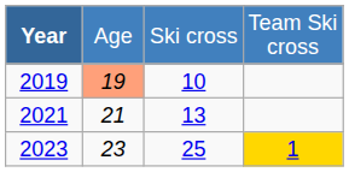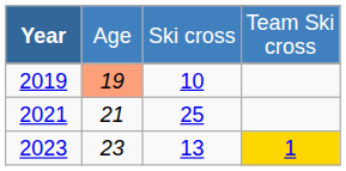 <table class="wikitable" style="font-size:95%; text-align:center; border:grey solid 1px; border-collapse:collapse;" width="15%">
 <tr style="background-color:#369; color:white;">
 <td rowspan="2" colspan="1" width="4%"><strong>Year</strong></td>
 </tr>
 <tr style="background-color:#4180be; color:white;">
 <td width="3%">Age</td>
 <td width="8%">Ski cross</td>
 <td width="8%">Team Ski cross</td>
 </tr>
 <tr style="background-color:#8CB2D8; color:white;">
 </tr>
 <tr>
 <td><a href='#'>2019</a></td>
 <td style="background: lightsalmon;"><em>19</em></td>
 <td><a href='#'>10</a></td>
 <td></td>
 </tr>
 <tr>
 <td><a href='#'>2021</a></td>
 <td><em>21</em></td>
-<td><a href='#'>13</a></td>
+<td><a href='#'>25</a></td>
 <td></td>
 </tr>
 <tr>
 <td><a href='#'>2023</a></td>
 <td><em>23</em></td>
-<td><a href='#'>25</a></td>
+<td><a href='#'>13</a></td>
 <td style="background:gold;"><a href='#'>1</a></td>
 </tr>
 </table>
